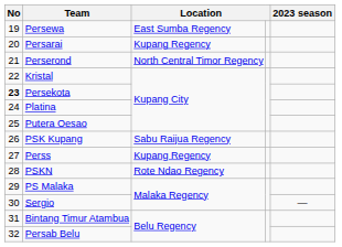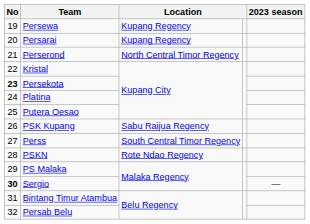 <table class="wikitable sortable" style="font-size:90%;">
 <tr>
 <th>No</th>
 <th>Team</th>
 <th colspan="2">Location</th>
 <th>2023 season</th>
 </tr>
 <tr>
 <td align="center">19</td>
 <td><a href='#'>Persewa</a></td>
-<td><a href='#'>East Sumba Regency</a></td>
+<td><a href='#'>Kupang Regency</a></td>
 <td></td>
 <td align="center"></td>
 </tr>
 <tr>
 <td align="center">20</td>
 <td><a href='#'>Persarai</a></td>
 <td><a href='#'>Kupang Regency</a></td>
 <td></td>
 <td align="center"></td>
 </tr>
 <tr>
 <td align="center">21</td>
 <td><a href='#'>Perserond</a></td>
 <td><a href='#'>North Central Timor Regency</a></td>
 <td></td>
 <td align="center"></td>
 </tr>
 <tr>
 <td align="center">22</td>
 <td><a href='#'>Kristal</a></td>
 <td rowspan="4"><a href='#'>Kupang City</a></td>
 <td rowspan="4"></td>
 <td align="center"></td>
 </tr>
 <tr>
 <td align="center"><strong>23</strong></td>
 <td><a href='#'>Persekota</a></td>
 <td align="center"></td>
 </tr>
 <tr>
 <td align="center">24</td>
 <td><a href='#'>Platina</a></td>
 <td align="center"></td>
 </tr>
 <tr>
 <td align="center">25</td>
 <td><a href='#'>Putera Oesao</a></td>
 <td align="center"></td>
 </tr>
 <tr>
 <td align="center">26</td>
 <td><a href='#'>PSK Kupang</a></td>
 <td><a href='#'>Sabu Raijua Regency</a></td>
 <td></td>
 <td align="center"></td>
 </tr>
 <tr>
 <td align="center">27</td>
 <td><a href='#'>Perss</a></td>
-<td><a href='#'>Kupang Regency</a></td>
+<td><a href='#'>South Central Timor Regency</a></td>
 <td></td>
 <td align="center"></td>
 </tr>
 <tr>
 <td align="center">28</td>
 <td><a href='#'>PSKN</a></td>
 <td><a href='#'>Rote Ndao Regency</a></td>
 <td></td>
 <td align="center"></td>
 </tr>
 <tr>
 <td align="center">29</td>
 <td><a href='#'>PS Malaka</a></td>
 <td rowspan="2"><a href='#'>Malaka Regency</a></td>
 <td rowspan="2"></td>
 <td align="center"></td>
 </tr>
 <tr>
-<td align="center">30</td>
+<td align="center"><strong>30</strong></td>
 <td><a href='#'>Sergio</a></td>
 <td align="center">—</td>
 </tr>
 <tr>
 <td align="center">31</td>
 <td><a href='#'>Bintang Timur Atambua</a></td>
 <td rowspan="2"><a href='#'>Belu Regency</a></td>
 <td rowspan="2"></td>
 <td align="center"></td>
 </tr>
 <tr>
 <td align="center">32</td>
 <td><a href='#'>Persab Belu</a></td>
 <td align="center"></td>
 </tr>
 </table>
